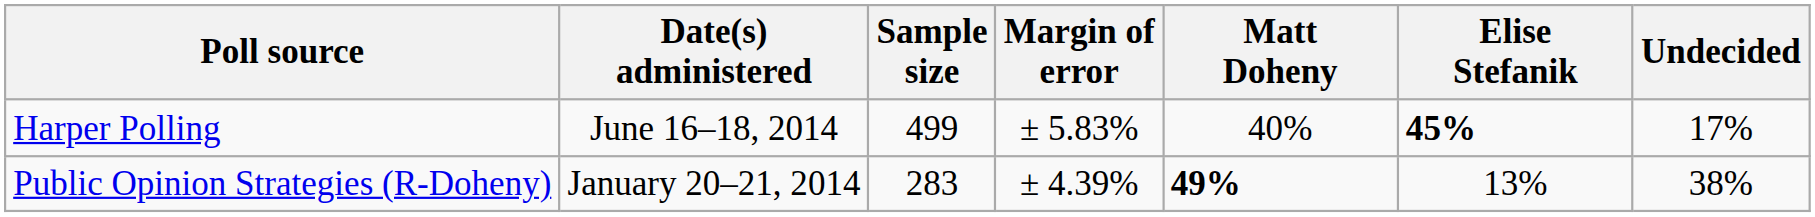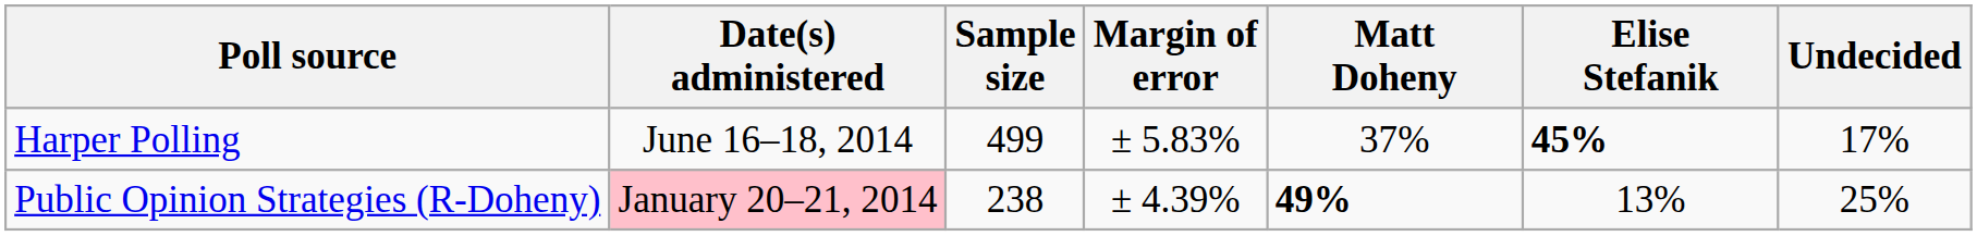 <table class="wikitable">
 <tr>
 <th>Poll source</th>
 <th>Date(s)<br>administered</th>
 <th>Sample<br>size</th>
 <th>Margin of<br>error</th>
 <th style="width:100px;">Matt<br>Doheny</th>
 <th style="width:100px;">Elise<br>Stefanik</th>
 <th>Undecided</th>
 </tr>
 <tr>
 <td><a href='#'>Harper Polling</a></td>
 <td align=center>June 16–18, 2014</td>
 <td align=center>499</td>
 <td align=center>± 5.83%</td>
-<td align=center>40%</td>
+<td align=center>37%</td>
 <td><strong>45%</strong></td>
 <td align=center>17%</td>
 </tr>
 <tr>
 <td><a href='#'>Public Opinion Strategies (R-Doheny)</a></td>
-<td align=center>January 20–21, 2014</td>
-<td align=center>283</td>
+<td align=center style="background: pink;">January 20–21, 2014</td>
+<td align=center>238</td>
 <td align=center>± 4.39%</td>
 <td><strong>49%</strong></td>
 <td align=center>13%</td>
-<td align=center>38%</td>
+<td align=center>25%</td>
 </tr>
 </table>
